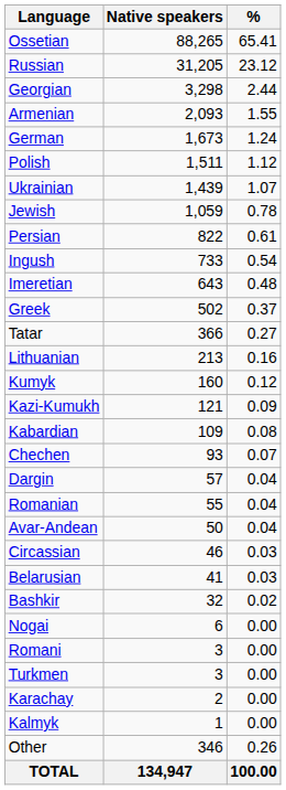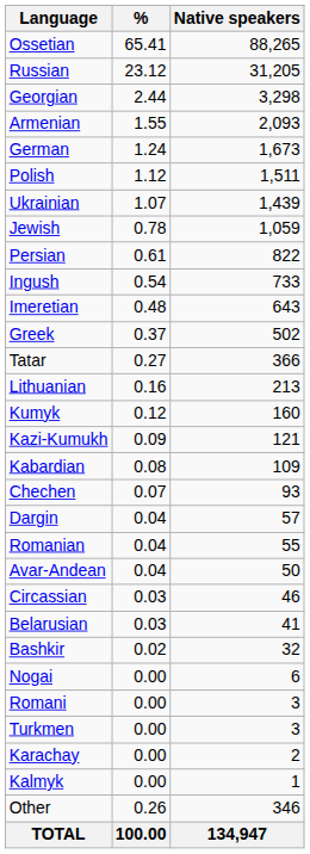 <table class="wikitable sortable">
 <tr>
 <th>Language</th>
+<th>%</th>
 <th>Native speakers</th>
-<th>%</th>
 </tr>
 <tr>
 <td><a href='#'>Ossetian</a></td>
+<td align="right">65.41</td>
 <td align="right">88,265</td>
-<td align="right">65.41</td>
 </tr>
 <tr>
 <td><a href='#'>Russian</a></td>
+<td align="right">23.12</td>
 <td align="right">31,205</td>
-<td align="right">23.12</td>
 </tr>
 <tr>
 <td><a href='#'>Georgian</a></td>
+<td align="right">2.44</td>
 <td align="right">3,298</td>
-<td align="right">2.44</td>
 </tr>
 <tr>
 <td><a href='#'>Armenian</a></td>
+<td align="right">1.55</td>
 <td align="right">2,093</td>
-<td align="right">1.55</td>
 </tr>
 <tr>
 <td><a href='#'>German</a></td>
+<td align="right">1.24</td>
 <td align="right">1,673</td>
-<td align="right">1.24</td>
 </tr>
 <tr>
 <td><a href='#'>Polish</a></td>
+<td align="right">1.12</td>
 <td align="right">1,511</td>
-<td align="right">1.12</td>
 </tr>
 <tr>
 <td><a href='#'>Ukrainian</a></td>
+<td align="right">1.07</td>
 <td align="right">1,439</td>
-<td align="right">1.07</td>
 </tr>
 <tr>
 <td><a href='#'>Jewish</a></td>
+<td align="right">0.78</td>
 <td align="right">1,059</td>
-<td align="right">0.78</td>
 </tr>
 <tr>
 <td><a href='#'>Persian</a></td>
+<td align="right">0.61</td>
 <td align="right">822</td>
-<td align="right">0.61</td>
 </tr>
 <tr>
 <td><a href='#'>Ingush</a></td>
+<td align="right">0.54</td>
 <td align="right">733</td>
-<td align="right">0.54</td>
 </tr>
 <tr>
 <td><a href='#'>Imeretian</a></td>
+<td align="right">0.48</td>
 <td align="right">643</td>
-<td align="right">0.48</td>
 </tr>
 <tr>
 <td><a href='#'>Greek</a></td>
+<td align="right">0.37</td>
 <td align="right">502</td>
-<td align="right">0.37</td>
 </tr>
 <tr>
 <td>Tatar</td>
+<td align="right">0.27</td>
 <td align="right">366</td>
-<td align="right">0.27</td>
 </tr>
 <tr>
 <td><a href='#'>Lithuanian</a></td>
+<td align="right">0.16</td>
 <td align="right">213</td>
-<td align="right">0.16</td>
 </tr>
 <tr>
 <td><a href='#'>Kumyk</a></td>
+<td align="right">0.12</td>
 <td align="right">160</td>
-<td align="right">0.12</td>
 </tr>
 <tr>
 <td><a href='#'>Kazi-Kumukh</a></td>
+<td align="right">0.09</td>
 <td align="right">121</td>
-<td align="right">0.09</td>
 </tr>
 <tr>
 <td><a href='#'>Kabardian</a></td>
+<td align="right">0.08</td>
 <td align="right">109</td>
-<td align="right">0.08</td>
 </tr>
 <tr>
 <td><a href='#'>Chechen</a></td>
+<td align="right">0.07</td>
 <td align="right">93</td>
-<td align="right">0.07</td>
 </tr>
 <tr>
 <td><a href='#'>Dargin</a></td>
+<td align="right">0.04</td>
 <td align="right">57</td>
-<td align="right">0.04</td>
 </tr>
 <tr>
 <td><a href='#'>Romanian</a></td>
+<td align="right">0.04</td>
 <td align="right">55</td>
-<td align="right">0.04</td>
 </tr>
 <tr>
 <td><a href='#'>Avar-Andean</a></td>
+<td align="right">0.04</td>
 <td align="right">50</td>
-<td align="right">0.04</td>
 </tr>
 <tr>
 <td><a href='#'>Circassian</a></td>
+<td align="right">0.03</td>
 <td align="right">46</td>
-<td align="right">0.03</td>
 </tr>
 <tr>
 <td><a href='#'>Belarusian</a></td>
+<td align="right">0.03</td>
 <td align="right">41</td>
-<td align="right">0.03</td>
 </tr>
 <tr>
 <td><a href='#'>Bashkir</a></td>
+<td align="right">0.02</td>
 <td align="right">32</td>
-<td align="right">0.02</td>
 </tr>
 <tr>
 <td><a href='#'>Nogai</a></td>
+<td align="right">0.00</td>
 <td align="right">6</td>
-<td align="right">0.00</td>
 </tr>
 <tr>
 <td><a href='#'>Romani</a></td>
+<td align="right">0.00</td>
 <td align="right">3</td>
-<td align="right">0.00</td>
 </tr>
 <tr>
 <td><a href='#'>Turkmen</a></td>
+<td align="right">0.00</td>
 <td align="right">3</td>
-<td align="right">0.00</td>
 </tr>
 <tr>
 <td><a href='#'>Karachay</a></td>
+<td align="right">0.00</td>
 <td align="right">2</td>
-<td align="right">0.00</td>
 </tr>
 <tr>
 <td><a href='#'>Kalmyk</a></td>
+<td align="right">0.00</td>
 <td align="right">1</td>
-<td align="right">0.00</td>
 </tr>
 <tr>
 <td>Other</td>
+<td align="right">0.26</td>
 <td align="right">346</td>
-<td align="right">0.26</td>
 </tr>
 <tr>
 <th>TOTAL</th>
+<th>100.00</th>
 <th>134,947</th>
-<th>100.00</th>
 </tr>
 </table>
